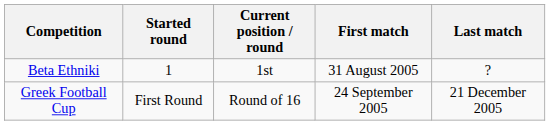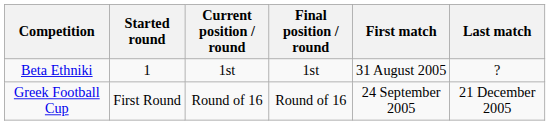 <table class="wikitable" style="text-align:center">
 <tr>
 <th>Competition</th>
 <th>Started round</th>
 <th>Current<br>position / round</th>
+<th>Final<br>position / round</th>
 <th>First match</th>
 <th>Last match</th>
 </tr>
 <tr>
 <td><a href='#'>Beta Ethniki</a></td>
 <td>1</td>
+<td>1st</td>
 <td>1st</td>
 <td>31 August 2005</td>
 <td>?</td>
 </tr>
 <tr>
 <td><a href='#'>Greek Football Cup</a></td>
 <td>First Round</td>
 <td>Round of 16</td>
+<td>Round of 16</td>
 <td>24 September 2005</td>
 <td>21 December 2005</td>
 </tr>
 </table>
